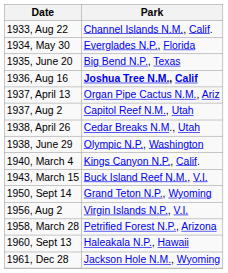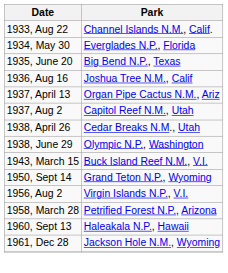 <table class="wikitable" border="1">
 <tr>
 <th>Date</th>
 <th>Park</th>
 </tr>
 <tr>
 <td>1933, Aug 22</td>
 <td><a href='#'>Channel Islands N.M.</a>, <a href='#'>Calif</a>.</td>
 </tr>
 <tr>
 <td>1934, May 30</td>
 <td><a href='#'>Everglades N.P.</a>, <a href='#'>Florida</a></td>
 </tr>
 <tr>
 <td>1935, June 20</td>
 <td><a href='#'>Big Bend N.P.</a>, <a href='#'>Texas</a></td>
 </tr>
 <tr>
 <td>1936, Aug 16</td>
-<td><strong><a href='#'>Joshua Tree N.M.</a>, <a href='#'>Calif</a></strong></td>
+<td><a href='#'>Joshua Tree N.M.</a>, <a href='#'>Calif</a></td>
 </tr>
 <tr>
 <td>1937, April 13</td>
 <td><a href='#'>Organ Pipe Cactus N.M.</a>, <a href='#'>Ariz</a></td>
 </tr>
 <tr>
 <td>1937, Aug 2</td>
 <td><a href='#'>Capitol Reef N.M.</a>, <a href='#'>Utah</a></td>
 </tr>
 <tr>
 <td>1938, April 26</td>
 <td><a href='#'>Cedar Breaks N.M</a>., <a href='#'>Utah</a></td>
 </tr>
 <tr>
 <td>1938, June 29</td>
 <td><a href='#'>Olympic N.P.</a>, <a href='#'>Washington</a></td>
-</tr>
-<tr>
-<td>1940, March 4</td>
-<td><a href='#'>Kings Canyon N.P.</a>, <a href='#'>Calif</a>.</td>
 </tr>
 <tr>
 <td>1943, March 15</td>
 <td><a href='#'>Buck Island Reef N.M.</a>, <a href='#'>V.I.</a></td>
 </tr>
 <tr>
 <td>1950, Sept 14</td>
 <td><a href='#'>Grand Teton N.P.</a>, <a href='#'>Wyoming</a></td>
 </tr>
 <tr>
 <td>1956, Aug 2</td>
 <td><a href='#'>Virgin Islands N.P.</a>, <a href='#'>V.I.</a></td>
 </tr>
 <tr>
 <td>1958, March 28</td>
 <td><a href='#'>Petrified Forest N.P.</a>, <a href='#'>Arizona</a></td>
 </tr>
 <tr>
 <td>1960, Sept 13</td>
 <td><a href='#'>Haleakala N.P.</a>, <a href='#'>Hawaii</a></td>
 </tr>
 <tr>
 <td>1961, Dec 28</td>
 <td><a href='#'>Jackson Hole N.M.</a>, <a href='#'>Wyoming</a></td>
 </tr>
 <tr>
 </tr>
 </table>
